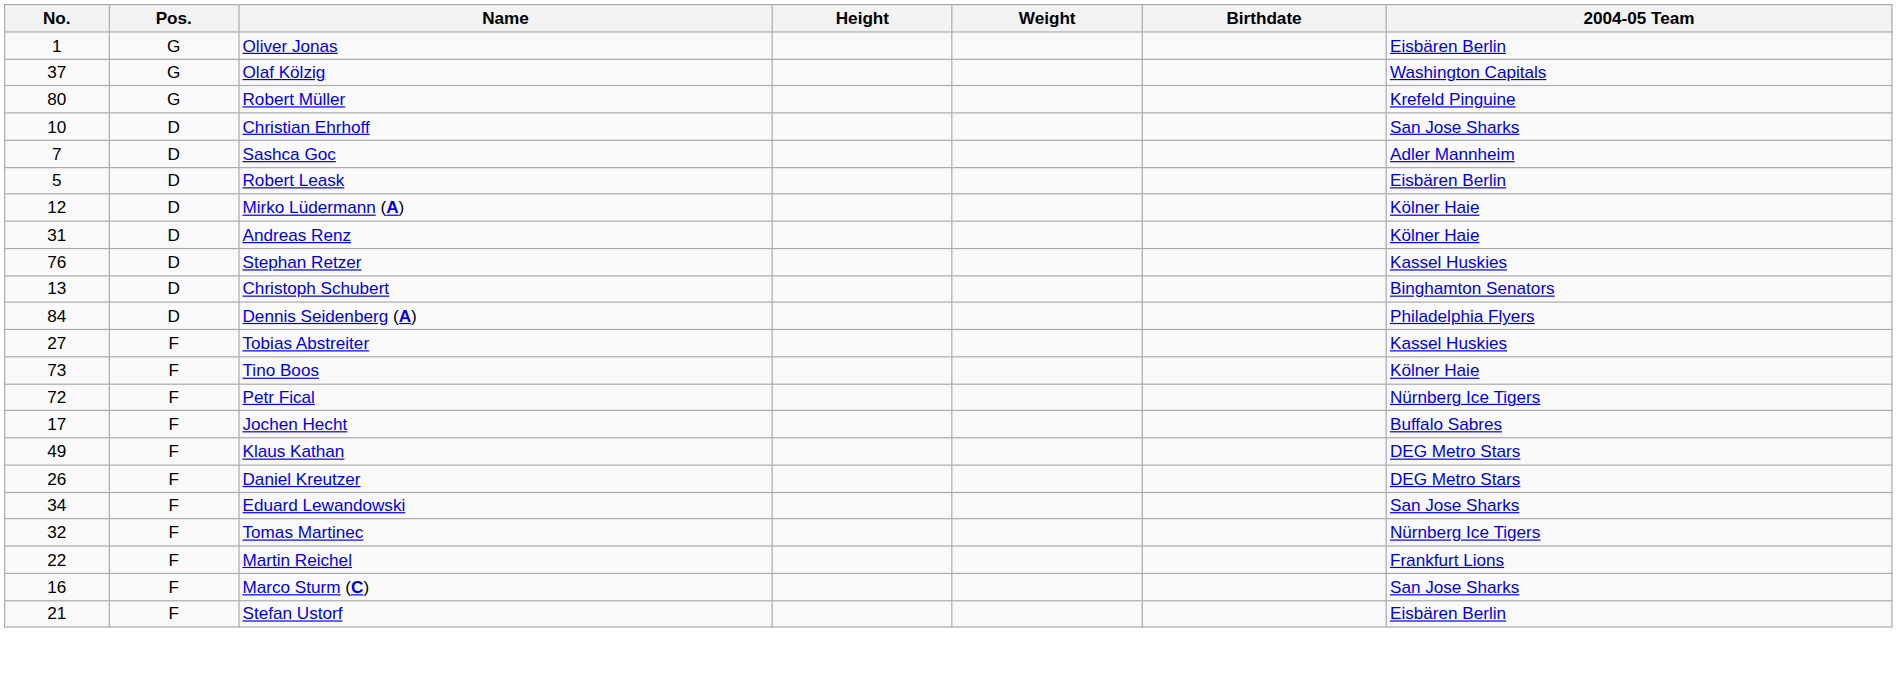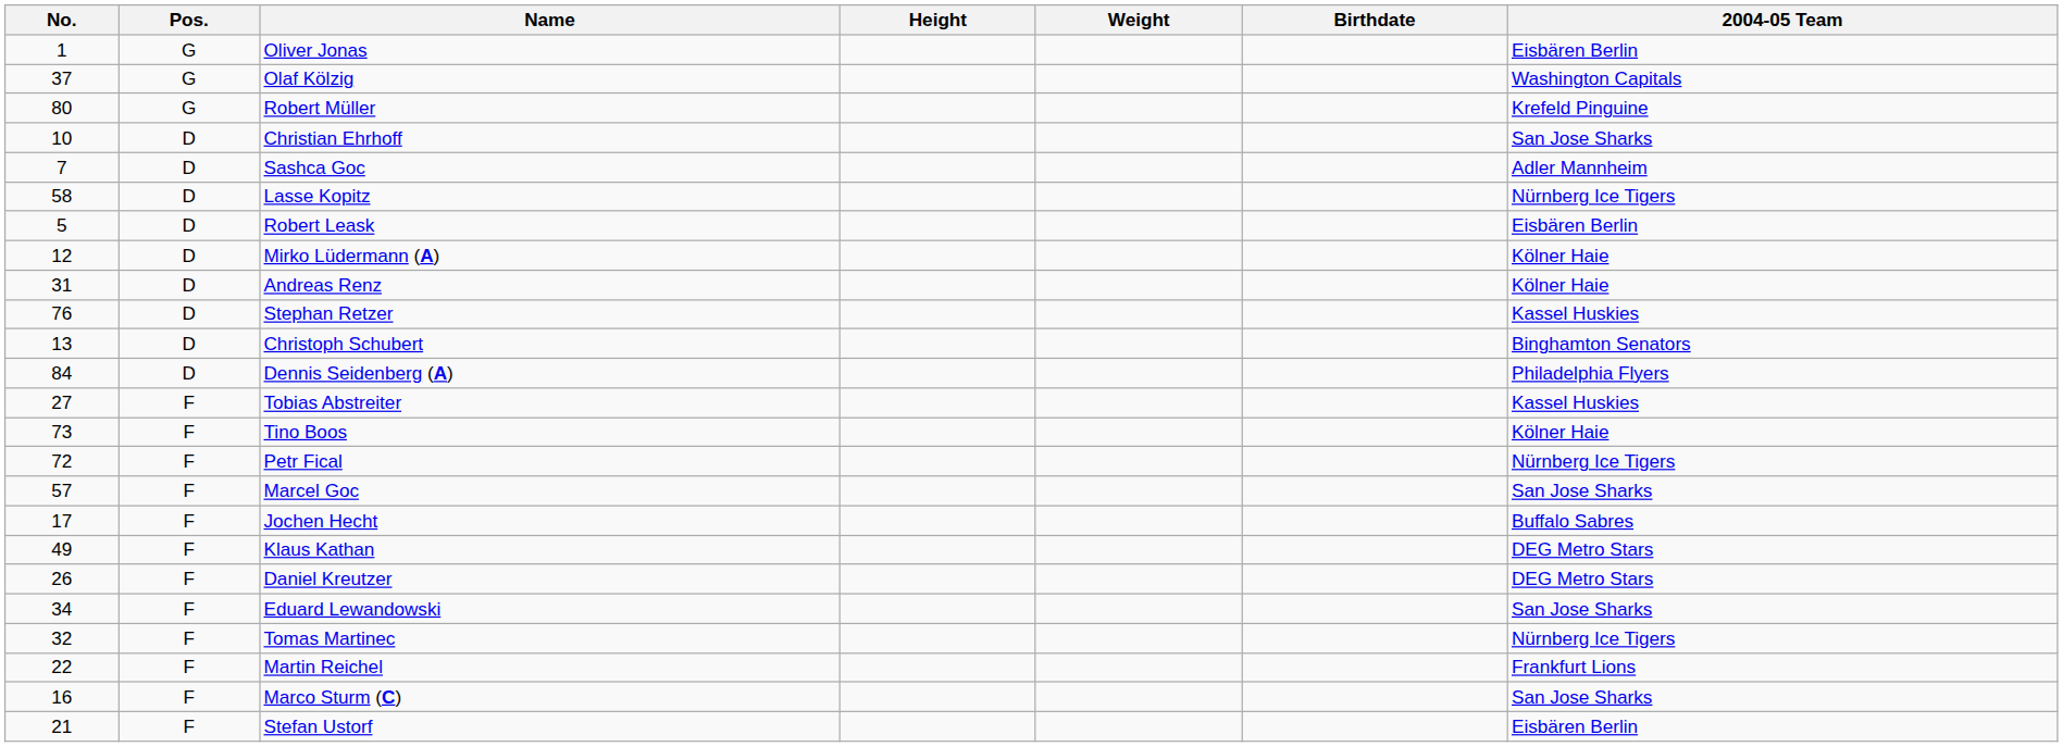 <table class="wikitable sortable" width="80%" style="font-size: 90%; text-align: center;">
 <tr>
 <th>No.</th>
 <th>Pos.</th>
 <th>Name</th>
 <th>Height</th>
 <th>Weight</th>
 <th>Birthdate</th>
 <th>2004-05 Team</th>
 </tr>
 <tr>
 <td>1</td>
 <td>G</td>
 <td style="text-align:left;"><a href='#'>Oliver Jonas</a></td>
 <td></td>
 <td></td>
 <td style="text-align:right;"></td>
 <td style="text-align:left;"> <a href='#'>Eisbären Berlin</a></td>
 </tr>
 <tr>
 <td>37</td>
 <td>G</td>
 <td style="text-align:left;"><a href='#'>Olaf Kölzig</a></td>
 <td></td>
 <td></td>
 <td style="text-align:right;"></td>
 <td style="text-align:left;"> <a href='#'>Washington Capitals</a></td>
 </tr>
 <tr>
 <td>80</td>
 <td>G</td>
 <td style="text-align:left;"><a href='#'>Robert Müller</a></td>
 <td></td>
 <td></td>
 <td style="text-align:right;"></td>
 <td style="text-align:left;"> <a href='#'>Krefeld Pinguine</a></td>
 </tr>
 <tr>
 <td>10</td>
 <td>D</td>
 <td style="text-align:left;"><a href='#'>Christian Ehrhoff</a></td>
 <td></td>
 <td></td>
 <td style="text-align:right;"></td>
 <td style="text-align:left;"> <a href='#'>San Jose Sharks</a></td>
 </tr>
 <tr>
 <td>7</td>
 <td>D</td>
 <td style="text-align:left;"><a href='#'>Sashca Goc</a></td>
 <td></td>
 <td></td>
 <td style="text-align:right;"></td>
 <td style="text-align:left;"> <a href='#'>Adler Mannheim</a></td>
+</tr>
+<tr>
+<td>58</td>
+<td>D</td>
+<td style="text-align:left;"><a href='#'>Lasse Kopitz</a></td>
+<td></td>
+<td></td>
+<td style="text-align:right;"></td>
+<td style="text-align:left;"> <a href='#'>Nürnberg Ice Tigers</a></td>
 </tr>
 <tr>
 <td>5</td>
 <td>D</td>
 <td style="text-align:left;"><a href='#'>Robert Leask</a></td>
 <td></td>
 <td></td>
 <td style="text-align:right;"></td>
 <td style="text-align:left;"> <a href='#'>Eisbären Berlin</a></td>
 </tr>
 <tr>
 <td>12</td>
 <td>D</td>
 <td style="text-align:left;"><a href='#'>Mirko Lüdermann</a> (<strong><a href='#'>A</a></strong>)</td>
 <td></td>
 <td></td>
 <td style="text-align:right;"></td>
 <td style="text-align:left;"> <a href='#'>Kölner Haie</a></td>
 </tr>
 <tr>
 <td>31</td>
 <td>D</td>
 <td style="text-align:left;"><a href='#'>Andreas Renz</a></td>
 <td></td>
 <td></td>
 <td style="text-align:right;"></td>
 <td style="text-align:left;"> <a href='#'>Kölner Haie</a></td>
 </tr>
 <tr>
 <td>76</td>
 <td>D</td>
 <td style="text-align:left;"><a href='#'>Stephan Retzer</a></td>
 <td></td>
 <td></td>
 <td style="text-align:right;"></td>
 <td style="text-align:left;"> <a href='#'>Kassel Huskies</a></td>
 </tr>
 <tr>
 <td>13</td>
 <td>D</td>
 <td style="text-align:left;"><a href='#'>Christoph Schubert</a></td>
 <td></td>
 <td></td>
 <td style="text-align:right;"></td>
 <td style="text-align:left;"> <a href='#'>Binghamton Senators</a></td>
 </tr>
 <tr>
 <td>84</td>
 <td>D</td>
 <td style="text-align:left;"><a href='#'>Dennis Seidenberg</a> (<strong><a href='#'>A</a></strong>)</td>
 <td></td>
 <td></td>
 <td style="text-align:right;"></td>
 <td style="text-align:left;"> <a href='#'>Philadelphia Flyers</a></td>
 </tr>
 <tr>
 <td>27</td>
 <td>F</td>
 <td style="text-align:left;"><a href='#'>Tobias Abstreiter</a></td>
 <td></td>
 <td></td>
 <td style="text-align:right;"></td>
 <td style="text-align:left;"> <a href='#'>Kassel Huskies</a></td>
 </tr>
 <tr>
 <td>73</td>
 <td>F</td>
 <td style="text-align:left;"><a href='#'>Tino Boos</a></td>
 <td></td>
 <td></td>
 <td style="text-align:right;"></td>
 <td style="text-align:left;"> <a href='#'>Kölner Haie</a></td>
 </tr>
 <tr>
 <td>72</td>
 <td>F</td>
 <td style="text-align:left;"><a href='#'>Petr Fical</a></td>
 <td></td>
 <td></td>
 <td style="text-align:right;"></td>
 <td style="text-align:left;"> <a href='#'>Nürnberg Ice Tigers</a></td>
 </tr>
 <tr>
+<td>57</td>
+<td>F</td>
+<td style="text-align:left;"><a href='#'>Marcel Goc</a></td>
+<td></td>
+<td></td>
+<td style="text-align:right;"></td>
+<td style="text-align:left;"> <a href='#'>San Jose Sharks</a></td>
+</tr>
+<tr>
 <td>17</td>
 <td>F</td>
 <td style="text-align:left;"><a href='#'>Jochen Hecht</a></td>
 <td></td>
 <td></td>
 <td style="text-align:right;"></td>
 <td style="text-align:left;"> <a href='#'>Buffalo Sabres</a></td>
 </tr>
 <tr>
 <td>49</td>
 <td>F</td>
 <td style="text-align:left;"><a href='#'>Klaus Kathan</a></td>
 <td></td>
 <td></td>
 <td style="text-align:right;"></td>
 <td style="text-align:left;"> <a href='#'>DEG Metro Stars</a></td>
 </tr>
 <tr>
 <td>26</td>
 <td>F</td>
 <td style="text-align:left;"><a href='#'>Daniel Kreutzer</a></td>
 <td></td>
 <td></td>
 <td style="text-align:right;"></td>
 <td style="text-align:left;"> <a href='#'>DEG Metro Stars</a></td>
 </tr>
 <tr>
 <td>34</td>
 <td>F</td>
 <td style="text-align:left;"><a href='#'>Eduard Lewandowski</a></td>
 <td></td>
 <td></td>
 <td style="text-align:right;"></td>
 <td style="text-align:left;"> <a href='#'>San Jose Sharks</a></td>
 </tr>
 <tr>
 <td>32</td>
 <td>F</td>
 <td style="text-align:left;"><a href='#'>Tomas Martinec</a></td>
 <td></td>
 <td></td>
 <td style="text-align:right;"></td>
 <td style="text-align:left;"> <a href='#'>Nürnberg Ice Tigers</a></td>
 </tr>
 <tr>
 <td>22</td>
 <td>F</td>
 <td style="text-align:left;"><a href='#'>Martin Reichel</a></td>
 <td></td>
 <td></td>
 <td style="text-align:right;"></td>
 <td style="text-align:left;"> <a href='#'>Frankfurt Lions</a></td>
 </tr>
 <tr>
 <td>16</td>
 <td>F</td>
 <td style="text-align:left;"><a href='#'>Marco Sturm</a> (<strong><a href='#'>C</a></strong>)</td>
 <td></td>
 <td></td>
 <td style="text-align:right;"></td>
 <td style="text-align:left;"> <a href='#'>San Jose Sharks</a></td>
 </tr>
 <tr>
 <td>21</td>
 <td>F</td>
 <td style="text-align:left;"><a href='#'>Stefan Ustorf</a></td>
 <td></td>
 <td></td>
 <td style="text-align:right;"></td>
 <td style="text-align:left;"> <a href='#'>Eisbären Berlin</a></td>
 </tr>
 </table>
